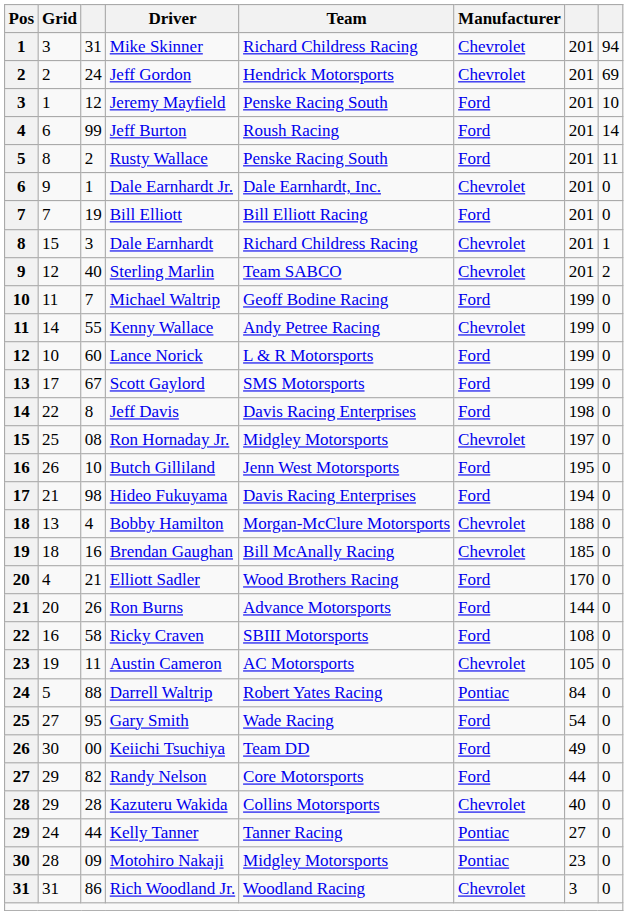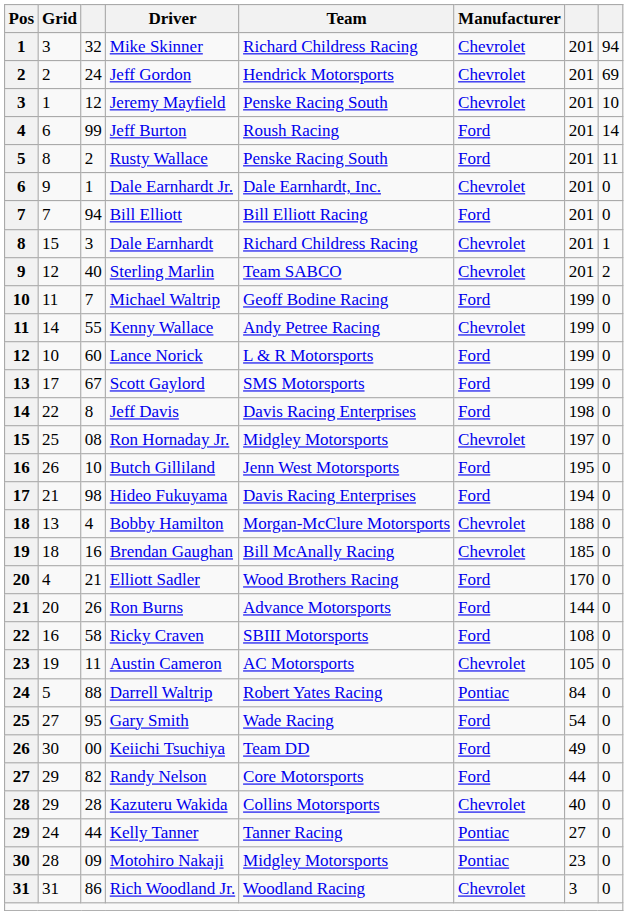 <table class="wikitable" style="font-size:95%">
 <tr>
 <th>Pos</th>
 <th>Grid</th>
 <th></th>
 <th>Driver</th>
 <th>Team</th>
 <th>Manufacturer</th>
 <th></th>
 <th></th>
 </tr>
 <tr>
 <th>1</th>
 <td>3</td>
-<td>31</td>
+<td>32</td>
 <td><a href='#'>Mike Skinner</a></td>
 <td><a href='#'>Richard Childress Racing</a></td>
 <td><a href='#'>Chevrolet</a></td>
 <td>201</td>
 <td>94</td>
 </tr>
 <tr>
 <th>2</th>
 <td>2</td>
 <td>24</td>
 <td><a href='#'>Jeff Gordon</a></td>
 <td><a href='#'>Hendrick Motorsports</a></td>
 <td><a href='#'>Chevrolet</a></td>
 <td>201</td>
 <td>69</td>
 </tr>
 <tr>
 <th>3</th>
 <td>1</td>
 <td>12</td>
 <td><a href='#'>Jeremy Mayfield</a></td>
 <td><a href='#'>Penske Racing South</a></td>
-<td><a href='#'>Ford</a></td>
+<td><a href='#'>Chevrolet</a></td>
 <td>201</td>
 <td>10</td>
 </tr>
 <tr>
 <th>4</th>
 <td>6</td>
 <td>99</td>
 <td><a href='#'>Jeff Burton</a></td>
 <td><a href='#'>Roush Racing</a></td>
 <td><a href='#'>Ford</a></td>
 <td>201</td>
 <td>14</td>
 </tr>
 <tr>
 <th>5</th>
 <td>8</td>
 <td>2</td>
 <td><a href='#'>Rusty Wallace</a></td>
 <td><a href='#'>Penske Racing South</a></td>
 <td><a href='#'>Ford</a></td>
 <td>201</td>
 <td>11</td>
 </tr>
 <tr>
 <th>6</th>
 <td>9</td>
 <td>1</td>
 <td><a href='#'>Dale Earnhardt Jr.</a></td>
 <td><a href='#'>Dale Earnhardt, Inc.</a></td>
 <td><a href='#'>Chevrolet</a></td>
 <td>201</td>
 <td>0</td>
 </tr>
 <tr>
 <th>7</th>
 <td>7</td>
-<td>19</td>
+<td>94</td>
 <td><a href='#'>Bill Elliott</a></td>
 <td><a href='#'>Bill Elliott Racing</a></td>
 <td><a href='#'>Ford</a></td>
 <td>201</td>
 <td>0</td>
 </tr>
 <tr>
 <th>8</th>
 <td>15</td>
 <td>3</td>
 <td><a href='#'>Dale Earnhardt</a></td>
 <td><a href='#'>Richard Childress Racing</a></td>
 <td><a href='#'>Chevrolet</a></td>
 <td>201</td>
 <td>1</td>
 </tr>
 <tr>
 <th>9</th>
 <td>12</td>
 <td>40</td>
 <td><a href='#'>Sterling Marlin</a></td>
 <td><a href='#'>Team SABCO</a></td>
 <td><a href='#'>Chevrolet</a></td>
 <td>201</td>
 <td>2</td>
 </tr>
 <tr>
 <th>10</th>
 <td>11</td>
 <td>7</td>
 <td><a href='#'>Michael Waltrip</a></td>
 <td><a href='#'>Geoff Bodine Racing</a></td>
 <td><a href='#'>Ford</a></td>
 <td>199</td>
 <td>0</td>
 </tr>
 <tr>
 <th>11</th>
 <td>14</td>
 <td>55</td>
 <td><a href='#'>Kenny Wallace</a></td>
 <td><a href='#'>Andy Petree Racing</a></td>
 <td><a href='#'>Chevrolet</a></td>
 <td>199</td>
 <td>0</td>
 </tr>
 <tr>
 <th>12</th>
 <td>10</td>
 <td>60</td>
 <td><a href='#'>Lance Norick</a></td>
 <td><a href='#'>L & R Motorsports</a></td>
 <td><a href='#'>Ford</a></td>
 <td>199</td>
 <td>0</td>
 </tr>
 <tr>
 <th>13</th>
 <td>17</td>
 <td>67</td>
 <td><a href='#'>Scott Gaylord</a></td>
 <td><a href='#'>SMS Motorsports</a></td>
 <td><a href='#'>Ford</a></td>
 <td>199</td>
 <td>0</td>
 </tr>
 <tr>
 <th>14</th>
 <td>22</td>
 <td>8</td>
 <td><a href='#'>Jeff Davis</a></td>
 <td><a href='#'>Davis Racing Enterprises</a></td>
 <td><a href='#'>Ford</a></td>
 <td>198</td>
 <td>0</td>
 </tr>
 <tr>
 <th>15</th>
 <td>25</td>
 <td>08</td>
 <td><a href='#'>Ron Hornaday Jr.</a></td>
 <td><a href='#'>Midgley Motorsports</a></td>
 <td><a href='#'>Chevrolet</a></td>
 <td>197</td>
 <td>0</td>
 </tr>
 <tr>
 <th>16</th>
 <td>26</td>
 <td>10</td>
 <td><a href='#'>Butch Gilliland</a></td>
 <td><a href='#'>Jenn West Motorsports</a></td>
 <td><a href='#'>Ford</a></td>
 <td>195</td>
 <td>0</td>
 </tr>
 <tr>
 <th>17</th>
 <td>21</td>
 <td>98</td>
 <td><a href='#'>Hideo Fukuyama</a></td>
 <td><a href='#'>Davis Racing Enterprises</a></td>
 <td><a href='#'>Ford</a></td>
 <td>194</td>
 <td>0</td>
 </tr>
 <tr>
 <th>18</th>
 <td>13</td>
 <td>4</td>
 <td><a href='#'>Bobby Hamilton</a></td>
 <td><a href='#'>Morgan-McClure Motorsports</a></td>
 <td><a href='#'>Chevrolet</a></td>
 <td>188</td>
 <td>0</td>
 </tr>
 <tr>
 <th>19</th>
 <td>18</td>
 <td>16</td>
 <td><a href='#'>Brendan Gaughan</a></td>
 <td><a href='#'>Bill McAnally Racing</a></td>
 <td><a href='#'>Chevrolet</a></td>
 <td>185</td>
 <td>0</td>
 </tr>
 <tr>
 <th>20</th>
 <td>4</td>
 <td>21</td>
 <td><a href='#'>Elliott Sadler</a></td>
 <td><a href='#'>Wood Brothers Racing</a></td>
 <td><a href='#'>Ford</a></td>
 <td>170</td>
 <td>0</td>
 </tr>
 <tr>
 <th>21</th>
 <td>20</td>
 <td>26</td>
 <td><a href='#'>Ron Burns</a></td>
 <td><a href='#'>Advance Motorsports</a></td>
 <td><a href='#'>Ford</a></td>
 <td>144</td>
 <td>0</td>
 </tr>
 <tr>
 <th>22</th>
 <td>16</td>
 <td>58</td>
 <td><a href='#'>Ricky Craven</a></td>
 <td><a href='#'>SBIII Motorsports</a></td>
 <td><a href='#'>Ford</a></td>
 <td>108</td>
 <td>0</td>
 </tr>
 <tr>
 <th>23</th>
 <td>19</td>
 <td>11</td>
 <td><a href='#'>Austin Cameron</a></td>
 <td><a href='#'>AC Motorsports</a></td>
 <td><a href='#'>Chevrolet</a></td>
 <td>105</td>
 <td>0</td>
 </tr>
 <tr>
 <th>24</th>
 <td>5</td>
 <td>88</td>
 <td><a href='#'>Darrell Waltrip</a></td>
 <td><a href='#'>Robert Yates Racing</a></td>
 <td><a href='#'>Pontiac</a></td>
 <td>84</td>
 <td>0</td>
 </tr>
 <tr>
 <th>25</th>
 <td>27</td>
 <td>95</td>
 <td><a href='#'>Gary Smith</a></td>
 <td><a href='#'>Wade Racing</a></td>
 <td><a href='#'>Ford</a></td>
 <td>54</td>
 <td>0</td>
 </tr>
 <tr>
 <th>26</th>
 <td>30</td>
 <td>00</td>
 <td><a href='#'>Keiichi Tsuchiya</a></td>
 <td><a href='#'>Team DD</a></td>
 <td><a href='#'>Ford</a></td>
 <td>49</td>
 <td>0</td>
 </tr>
 <tr>
 <th>27</th>
 <td>29</td>
 <td>82</td>
 <td><a href='#'>Randy Nelson</a></td>
 <td><a href='#'>Core Motorsports</a></td>
 <td><a href='#'>Ford</a></td>
 <td>44</td>
 <td>0</td>
 </tr>
 <tr>
 <th>28</th>
 <td>29</td>
 <td>28</td>
 <td><a href='#'>Kazuteru Wakida</a></td>
 <td><a href='#'>Collins Motorsports</a></td>
 <td><a href='#'>Chevrolet</a></td>
 <td>40</td>
 <td>0</td>
 </tr>
 <tr>
 <th>29</th>
 <td>24</td>
 <td>44</td>
 <td><a href='#'>Kelly Tanner</a></td>
 <td><a href='#'>Tanner Racing</a></td>
 <td><a href='#'>Pontiac</a></td>
 <td>27</td>
 <td>0</td>
 </tr>
 <tr>
 <th>30</th>
 <td>28</td>
 <td>09</td>
 <td><a href='#'>Motohiro Nakaji</a></td>
 <td><a href='#'>Midgley Motorsports</a></td>
 <td><a href='#'>Pontiac</a></td>
 <td>23</td>
 <td>0</td>
 </tr>
 <tr>
 <th>31</th>
 <td>31</td>
 <td>86</td>
 <td><a href='#'>Rich Woodland Jr.</a></td>
 <td><a href='#'>Woodland Racing</a></td>
 <td><a href='#'>Chevrolet</a></td>
 <td>3</td>
 <td>0</td>
 </tr>
 <tr>
 <td colspan="8"></td>
 </tr>
 </table>
